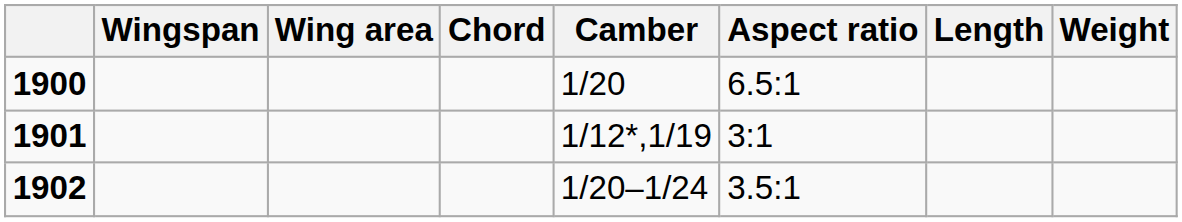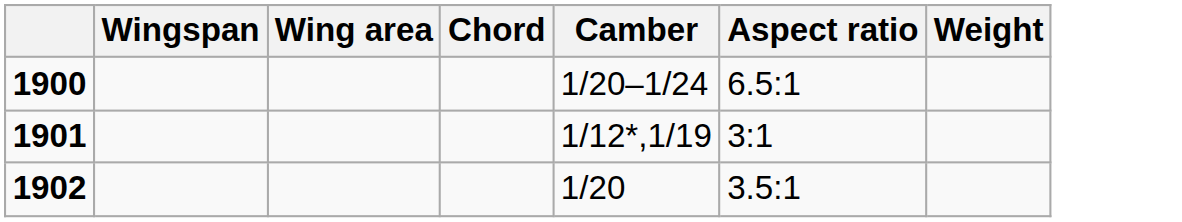 <table class="wikitable">
 <tr>
 <th></th>
 <th>Wingspan</th>
 <th>Wing area</th>
 <th>Chord</th>
 <th>Camber</th>
 <th>Aspect ratio</th>
-<th>Length</th>
 <th>Weight</th>
 </tr>
 <tr>
 <td><strong>1900</strong></td>
 <td></td>
 <td></td>
 <td></td>
-<td>1/20</td>
+<td>1/20–1/24</td>
 <td>6.5:1</td>
-<td></td>
 <td></td>
 </tr>
 <tr>
 <td><strong>1901</strong></td>
 <td></td>
 <td></td>
 <td></td>
 <td>1/12*,1/19</td>
 <td>3:1</td>
 <td></td>
-<td></td>
 </tr>
 <tr>
 <td><strong>1902</strong></td>
 <td></td>
 <td></td>
 <td></td>
-<td>1/20–1/24</td>
+<td>1/20</td>
 <td>3.5:1</td>
-<td></td>
 <td></td>
 </tr>
 </table>
